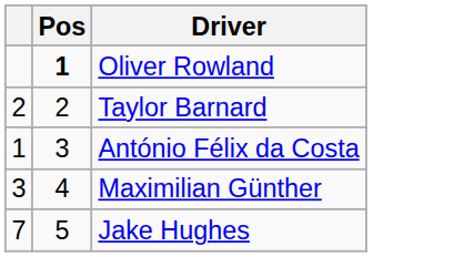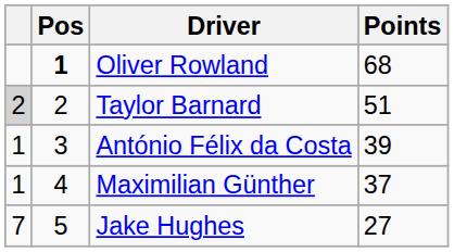 <table class="wikitable" style="font-size: 85%;">
 <tr>
 <th></th>
 <th>Pos</th>
 <th>Driver</th>
+<th>Points</th>
 </tr>
 <tr>
 <td align="left"></td>
 <td align="center"><strong>1</strong></td>
 <td> <a href='#'>Oliver Rowland</a></td>
+<td align="left">68</td>
 </tr>
 <tr>
-<td align="left"> 2</td>
+<td align="left" style="background: lightgrey;"> 2</td>
 <td align="center">2</td>
 <td> <a href='#'>Taylor Barnard</a></td>
+<td align="left">51</td>
 </tr>
 <tr>
 <td align="left"> 1</td>
 <td align="center">3</td>
 <td> <a href='#'>António Félix da Costa</a></td>
+<td align="left">39</td>
 </tr>
 <tr>
-<td align="left"> 3</td>
+<td align="left"> 1</td>
 <td align="center">4</td>
 <td> <a href='#'>Maximilian Günther</a></td>
+<td align="left">37</td>
 </tr>
 <tr>
 <td align="left"> 7</td>
 <td align="center">5</td>
 <td> <a href='#'>Jake Hughes</a></td>
+<td align="left">27</td>
 </tr>
 </table>
